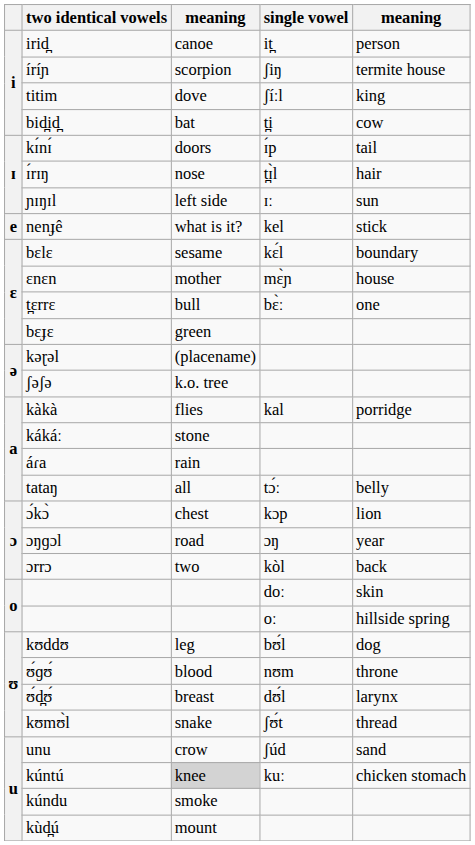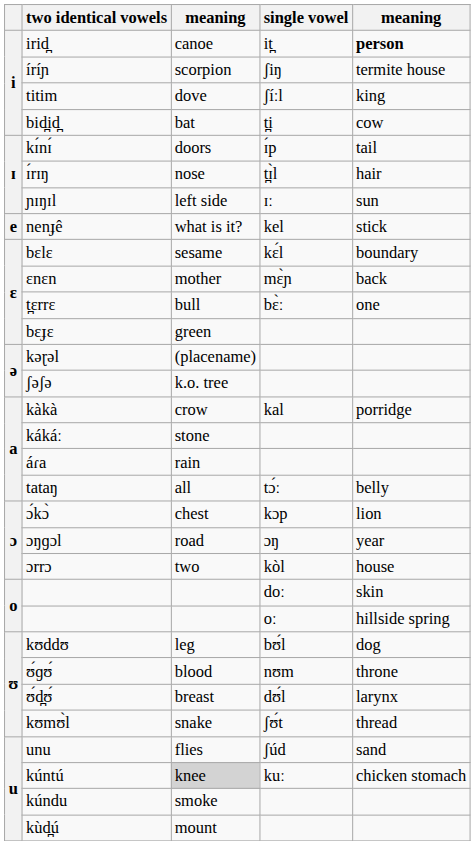 <table class="wikitable">
 <tr>
 <th></th>
 <th>two identical vowels</th>
 <th>meaning</th>
 <th>single vowel</th>
 <th>meaning</th>
 </tr>
 <tr>
 <th rowspan="4">i</th>
 <td>irid̪</td>
 <td>canoe</td>
 <td>it̪</td>
-<td>person</td>
+<td><strong>person</strong></td>
 </tr>
 <tr>
 <td>íríɲ</td>
 <td>scorpion</td>
 <td>ʃiŋ</td>
 <td>termite house</td>
 </tr>
 <tr>
 <td>titim</td>
 <td>dove</td>
 <td>ʃíːl</td>
 <td>king</td>
 </tr>
 <tr>
 <td>bid̪id̪</td>
 <td>bat</td>
 <td>t̪i</td>
 <td>cow</td>
 </tr>
 <tr>
 <th rowspan="3">ɪ</th>
 <td>kɪ́nɪ́</td>
 <td>doors</td>
 <td>ɪ́p</td>
 <td>tail</td>
 </tr>
 <tr>
 <td>ɪ́rɪŋ</td>
 <td>nose</td>
 <td>t̪ɪ̀l</td>
 <td>hair</td>
 </tr>
 <tr>
 <td>ɲɪŋɪl</td>
 <td>left side</td>
 <td>ɪː</td>
 <td>sun</td>
 </tr>
 <tr>
 <th>e</th>
 <td>nenɟê</td>
 <td>what is it?</td>
 <td>kel</td>
 <td>stick</td>
 </tr>
 <tr>
 <th rowspan="4">ɛ</th>
 <td>bɛlɛ</td>
 <td>sesame</td>
 <td>kɛ́l</td>
 <td>boundary</td>
 </tr>
 <tr>
 <td>ɛnɛn</td>
 <td>mother</td>
 <td>mɛ̀ɲ</td>
-<td>house</td>
+<td>back</td>
 </tr>
 <tr>
 <td>t̪ɛrrɛ</td>
 <td>bull</td>
 <td>bɛ̀ː</td>
 <td>one</td>
 </tr>
 <tr>
 <td>bɛɟɛ</td>
 <td>green</td>
 <td></td>
 <td></td>
 </tr>
 <tr>
 <th rowspan="2">ə</th>
 <td>kəɽəl</td>
 <td>(placename)</td>
 <td></td>
 <td></td>
 </tr>
 <tr>
 <td>ʃəʃə</td>
 <td>k.o. tree</td>
 <td></td>
 <td></td>
 </tr>
 <tr>
 <th rowspan="4">a</th>
 <td>kàkà</td>
-<td>flies</td>
+<td>crow</td>
 <td>kal</td>
 <td>porridge</td>
 </tr>
 <tr>
 <td>kákáː</td>
 <td>stone</td>
 <td></td>
 <td></td>
 </tr>
 <tr>
 <td>áɾa</td>
 <td>rain</td>
 <td></td>
 <td></td>
 </tr>
 <tr>
 <td>tataŋ</td>
 <td>all</td>
 <td>tɔ́ː</td>
 <td>belly</td>
 </tr>
 <tr>
 <th rowspan="3">ɔ</th>
 <td>ɔ́kɔ̀</td>
 <td>chest</td>
 <td>kɔp</td>
 <td>lion</td>
 </tr>
 <tr>
 <td>ɔŋɡɔl</td>
 <td>road</td>
 <td>ɔŋ</td>
 <td>year</td>
 </tr>
 <tr>
 <td>ɔrrɔ</td>
 <td>two</td>
 <td>kòl</td>
-<td>back</td>
+<td>house</td>
 </tr>
 <tr>
 <th rowspan="2">o</th>
 <td></td>
 <td></td>
 <td>doː</td>
 <td>skin</td>
 </tr>
 <tr>
 <td></td>
 <td></td>
 <td>oː</td>
 <td>hillside spring</td>
 </tr>
 <tr>
 <th rowspan="4">ʊ</th>
 <td>kʊddʊ</td>
 <td>leg</td>
 <td>bʊ́l</td>
 <td>dog</td>
 </tr>
 <tr>
 <td>ʊ́ɡʊ́</td>
 <td>blood</td>
 <td>nʊm</td>
 <td>throne</td>
 </tr>
 <tr>
 <td>ʊ́d̪ʊ́</td>
 <td>breast</td>
 <td>dʊ́l</td>
 <td>larynx</td>
 </tr>
 <tr>
 <td>kʊmʊ̀l</td>
 <td>snake</td>
 <td>ʃʊ́t</td>
 <td>thread</td>
 </tr>
 <tr>
 <th rowspan="4">u</th>
 <td>unu</td>
-<td>crow</td>
+<td>flies</td>
 <td>ʃúd</td>
 <td>sand</td>
 </tr>
 <tr>
 <td>kúntú</td>
 <td style="background: lightgrey;">knee</td>
 <td>kuː</td>
 <td>chicken stomach</td>
 </tr>
 <tr>
 <td>kúndu</td>
 <td>smoke</td>
 <td></td>
 <td></td>
 </tr>
 <tr>
 <td>kùd̪ú</td>
 <td>mount</td>
 <td></td>
 <td></td>
 </tr>
 </table>
